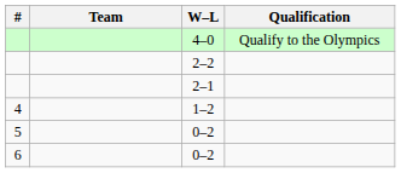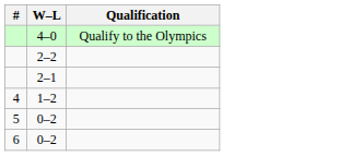 <table class=wikitable style="text-align:center;">
 <tr>
 <th width=20px>#</th>
-<th width=160px>Team</th>
 <th width=40px>W–L</th>
 <th width=180px>Qualification</th>
 </tr>
 <tr bgcolor=#CCFFCC>
 <td></td>
-<td align=left></td>
 <td>4–0</td>
 <td>Qualify to the Olympics</td>
 </tr>
 <tr>
 <td></td>
-<td align=left></td>
 <td>2–2</td>
 <td></td>
 </tr>
 <tr>
 <td></td>
-<td align=left></td>
 <td>2–1</td>
 <td></td>
 </tr>
 <tr>
 <td>4</td>
-<td align=left></td>
 <td>1–2</td>
 <td></td>
 </tr>
 <tr>
 <td>5</td>
-<td align=left></td>
 <td>0–2</td>
 <td></td>
 </tr>
 <tr>
 <td>6</td>
-<td align=left></td>
 <td>0–2</td>
 <td></td>
 </tr>
 </table>
